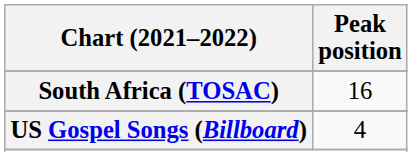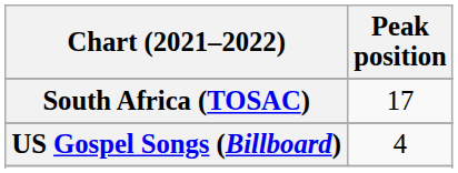 <table class="wikitable sortable plainrowheaders" style="text-align:center">
 <tr>
 <th scope="col">Chart (2021–2022)</th>
 <th scope="col">Peak<br>position</th>
 </tr>
 <tr>
 </tr>
 <tr>
 </tr>
 <tr>
 </tr>
 <tr>
 </tr>
 <tr>
 <th scope="row">South Africa (<a href='#'>TOSAC</a>)</th>
-<td>16</td>
+<td>17</td>
 </tr>
 <tr>
 </tr>
 <tr>
 </tr>
 <tr>
 <th scope="row">US <a href='#'>Gospel Songs</a> (<em><a href='#'>Billboard</a></em>)</th>
 <td>4</td>
 </tr>
 <tr>
 </tr>
 <tr>
 </tr>
 </table>
